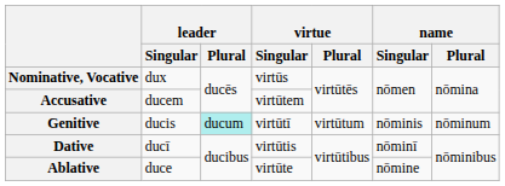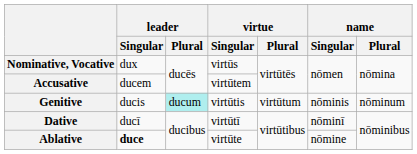 <table class="wikitable">
 <tr>
 <th rowspan="2"></th>
 <th colspan="2"><br>leader </th>
 <th colspan="2"><br>virtue </th>
 <th colspan="2"><br>name </th>
 </tr>
 <tr>
 <th>Singular</th>
 <th>Plural</th>
 <th>Singular</th>
 <th>Plural</th>
 <th>Singular</th>
 <th>Plural</th>
 </tr>
 <tr>
 <th>Nominative, Vocative</th>
 <td>dux</td>
 <td rowspan="2">ducēs</td>
 <td>virtūs</td>
 <td rowspan="2">virtūtēs</td>
 <td rowspan="2">nōmen</td>
 <td rowspan="2">nōmina</td>
 </tr>
 <tr>
 <th>Accusative</th>
 <td>ducem</td>
 <td>virtūtem</td>
 </tr>
 <tr>
 <th>Genitive</th>
 <td>ducis</td>
 <td style="background: paleturquoise;">ducum</td>
-<td>virtūtī</td>
+<td>virtūtis</td>
 <td>virtūtum</td>
 <td>nōminis</td>
 <td>nōminum</td>
 </tr>
 <tr>
 <th>Dative</th>
 <td>ducī</td>
 <td rowspan="2">ducibus</td>
-<td>virtūtis</td>
+<td>virtūtī</td>
 <td rowspan="2">virtūtibus</td>
 <td>nōminī</td>
 <td rowspan="2">nōminibus</td>
 </tr>
 <tr>
 <th>Ablative</th>
-<td>duce</td>
+<td><strong>duce</strong></td>
 <td>virtūte</td>
 <td>nōmine</td>
 </tr>
 </table>
